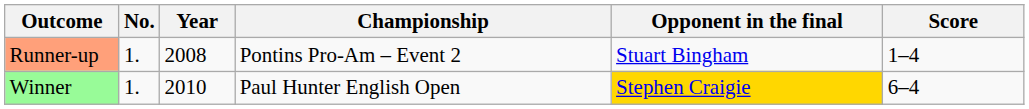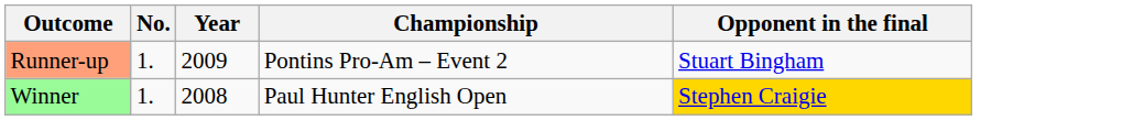 <table class="sortable wikitable">
 <tr>
 <th width="80">Outcome</th>
 <th width="20">No.</th>
 <th width="50">Year</th>
 <th width="280">Championship</th>
 <th width="200">Opponent in the final</th>
-<th width="100">Score</th>
 </tr>
 <tr>
 <td style="background:#ffa07a;">Runner-up</td>
 <td>1.</td>
-<td>2008</td>
+<td>2009</td>
 <td>Pontins Pro-Am – Event 2</td>
 <td> <a href='#'>Stuart Bingham</a></td>
-<td>1–4</td>
 </tr>
 <tr>
 <td style="background:#98FB98">Winner</td>
 <td>1.</td>
-<td>2010</td>
+<td>2008</td>
 <td>Paul Hunter English Open</td>
 <td style="background: gold;"> <a href='#'>Stephen Craigie</a></td>
-<td>6–4</td>
 </tr>
 </table>
